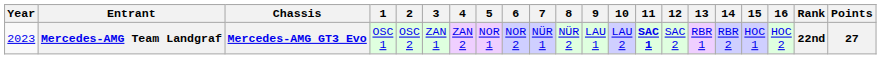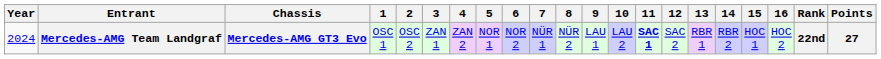 <table class="wikitable" style="text-align:center; font-size:85%">
 <tr>
 <th>Year</th>
 <th>Entrant</th>
 <th>Chassis</th>
 <th>1</th>
 <th>2</th>
 <th>3</th>
 <th>4</th>
 <th>5</th>
 <th>6</th>
 <th>7</th>
 <th>8</th>
 <th>9</th>
 <th>10</th>
 <th>11</th>
 <th>12</th>
 <th>13</th>
 <th>14</th>
 <th>15</th>
 <th>16</th>
 <th>Rank</th>
 <th>Points</th>
 </tr>
 <tr>
-<td><a href='#'>2023</a></td>
+<td><a href='#'>2024</a></td>
 <th><a href='#'>Mercedes-AMG</a> Team Landgraf</th>
 <th><a href='#'>Mercedes-AMG GT3 Evo</a></th>
 <td style="background:#DFFFDF;"><a href='#'>OSC<br>1</a><br></td>
 <td style="background:#DFFFDF;"><a href='#'>OSC<br>2</a><br></td>
 <td style="background:#DFFFDF;"><a href='#'>ZAN<br>1</a><br></td>
 <td style="background:#EFCFFF;"><a href='#'>ZAN<br>2</a><br></td>
 <td style="background:#EFCFFF;"><a href='#'>NOR<br>1</a><br></td>
 <td style="background:#CFCFFF;"><a href='#'>NOR<br>2</a><br></td>
 <td style="background:#CFCFFF;"><a href='#'>NÜR<br>1</a><br></td>
 <td style="background:#DFFFDF;"><a href='#'>NÜR<br>2</a><br></td>
 <td style="background:#DFFFDF;"><a href='#'>LAU<br>1</a><br></td>
 <td style="background:#CFCFFF;"><a href='#'>LAU<br>2</a><br></td>
 <td style="background:#DFFFDF;"><strong><a href='#'>SAC<br>1</a><br></strong></td>
 <td style="background:#DFFFDF;"><a href='#'>SAC<br>2</a><br></td>
 <td style="background:#EFCFFF;"><a href='#'>RBR<br>1</a><br></td>
 <td style="background:#CFCFFF;"><a href='#'>RBR<br>2</a><br></td>
 <td style="background:#CFCFFF;"><a href='#'>HOC<br>1</a><br></td>
 <td style="background:#DFFFDF;"><a href='#'>HOC<br>2</a><br></td>
 <th>22nd</th>
 <th>27</th>
 </tr>
 </table>
